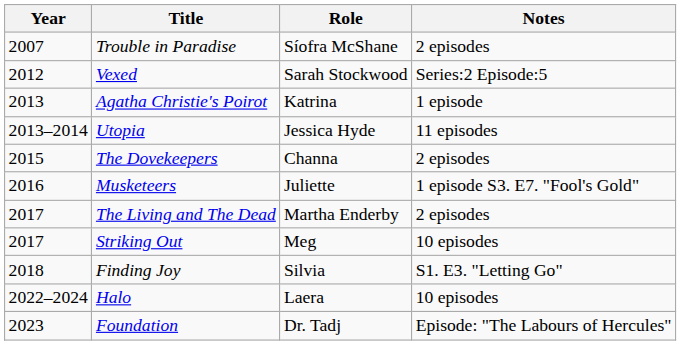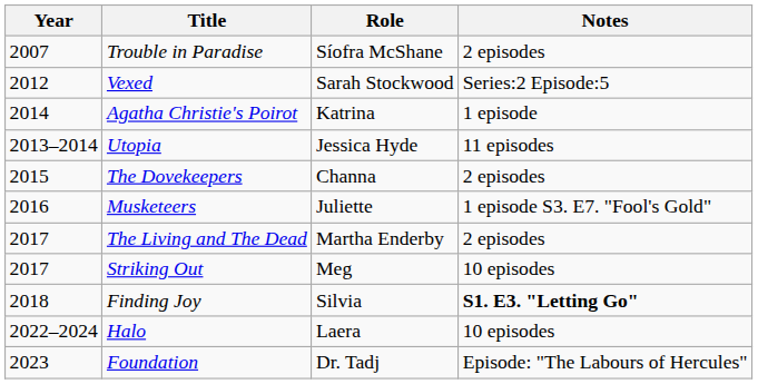 <table class="wikitable sortable">
 <tr>
 <th>Year</th>
 <th>Title</th>
 <th>Role</th>
 <th class="unsortable">Notes</th>
 </tr>
 <tr>
 <td>2007</td>
 <td><em>Trouble in Paradise</em></td>
 <td>Síofra McShane</td>
 <td>2 episodes</td>
 </tr>
 <tr>
 <td>2012</td>
 <td><em><a href='#'>Vexed</a></em></td>
 <td>Sarah Stockwood</td>
 <td>Series:2 Episode:5</td>
 </tr>
 <tr>
-<td>2013</td>
+<td>2014</td>
 <td><em><a href='#'>Agatha Christie's Poirot</a></em></td>
 <td>Katrina</td>
 <td>1 episode</td>
 </tr>
 <tr>
 <td>2013–2014</td>
 <td><em><a href='#'>Utopia</a></em></td>
 <td>Jessica Hyde</td>
 <td>11 episodes</td>
 </tr>
 <tr>
 <td>2015</td>
 <td><em><a href='#'>The Dovekeepers</a></em></td>
 <td>Channa</td>
 <td>2 episodes</td>
 </tr>
 <tr>
 <td>2016</td>
 <td><a href='#'><em>Musketeers</em></a></td>
 <td>Juliette</td>
 <td>1 episode S3. E7. "Fool's Gold"</td>
 </tr>
 <tr>
 <td>2017</td>
 <td><em><a href='#'>The Living and The Dead</a></em></td>
 <td>Martha Enderby</td>
 <td>2 episodes</td>
 </tr>
 <tr>
 <td>2017</td>
 <td><em><a href='#'>Striking Out</a></em></td>
 <td>Meg</td>
 <td>10 episodes</td>
 </tr>
 <tr>
 <td>2018</td>
 <td><em>Finding Joy</em></td>
 <td>Silvia</td>
-<td>S1. E3. "Letting Go"</td>
+<td><strong>S1. E3. "Letting Go"</strong></td>
 </tr>
 <tr>
 <td>2022–2024</td>
 <td><em><a href='#'>Halo</a></em></td>
 <td>Laera</td>
 <td>10 episodes</td>
 </tr>
 <tr>
 <td>2023</td>
 <td><em><a href='#'>Foundation</a></em></td>
 <td>Dr. Tadj</td>
 <td>Episode: "The Labours of Hercules"</td>
 </tr>
 </table>
